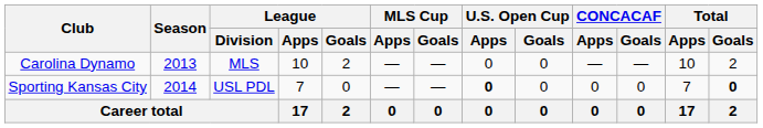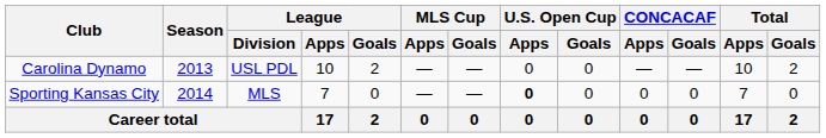 <table class="wikitable" style="text-align: center;">
 <tr>
 <th rowspan="2">Club</th>
 <th rowspan="2">Season</th>
 <th colspan="3">League</th>
 <th colspan="2">MLS Cup</th>
 <th colspan="2">U.S. Open Cup</th>
 <th colspan="2"><a href='#'>CONCACAF</a></th>
 <th colspan="2">Total</th>
 </tr>
 <tr>
 <th>Division</th>
 <th>Apps</th>
 <th>Goals</th>
 <th>Apps</th>
 <th>Goals</th>
 <th>Apps</th>
 <th>Goals</th>
 <th>Apps</th>
 <th>Goals</th>
 <th>Apps</th>
 <th>Goals</th>
 </tr>
 <tr>
 <td><a href='#'>Carolina Dynamo</a></td>
 <td><a href='#'>2013</a></td>
-<td><a href='#'>MLS</a></td>
+<td><a href='#'>USL PDL</a></td>
 <td>10</td>
 <td>2</td>
 <td>—</td>
 <td>—</td>
 <td>0</td>
 <td>0</td>
 <td>—</td>
 <td>—</td>
 <td>10</td>
 <td>2</td>
 </tr>
 <tr>
 <td><a href='#'>Sporting Kansas City</a></td>
 <td><a href='#'>2014</a></td>
-<td><a href='#'>USL PDL</a></td>
+<td><a href='#'>MLS</a></td>
 <td>7</td>
 <td>0</td>
 <td>—</td>
 <td>—</td>
 <td><strong>0</strong></td>
 <td>0</td>
 <td>0</td>
 <td>0</td>
 <td>7</td>
-<td><strong>0</strong></td>
+<td>0</td>
 </tr>
 <tr>
 <th colspan="3">Career total</th>
 <th>17</th>
 <th>2</th>
 <th>0</th>
 <th>0</th>
 <th>0</th>
 <th>0</th>
 <th>0</th>
 <th>0</th>
 <th>17</th>
 <th>2</th>
 </tr>
 </table>
